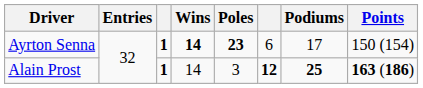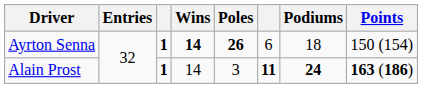 <table class="wikitable" style="text-align:center; font-size:90%;">
 <tr>
 <th>Driver</th>
 <th>Entries</th>
 <th></th>
 <th>Wins</th>
 <th>Poles</th>
 <th></th>
 <th>Podiums</th>
 <th><a href='#'>Points</a></th>
 </tr>
 <tr>
 <td align="left"> <a href='#'>Ayrton Senna</a></td>
 <td rowspan="2">32</td>
 <td><strong>1</strong></td>
 <td><strong>14</strong></td>
-<td><strong>23</strong></td>
+<td><strong>26</strong></td>
 <td>6</td>
-<td>17</td>
+<td>18</td>
 <td>150 (154)</td>
 </tr>
 <tr>
 <td align="left"> <a href='#'>Alain Prost</a></td>
 <td><strong>1</strong></td>
 <td>14</td>
 <td>3</td>
-<td><strong>12</strong></td>
-<td><strong>25</strong></td>
+<td><strong>11</strong></td>
+<td><strong>24</strong></td>
 <td><strong>163</strong> (<strong>186</strong>)</td>
 </tr>
 </table>
